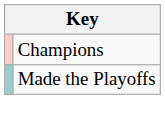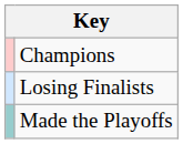 <table class="wikitable plainrowheaders">
 <tr>
 <th colspan="2">Key</th>
 </tr>
 <tr>
 <th align="center" scope="row" style="background-color: #FFCCCC"></th>
 <td>Champions</td>
 </tr>
 <tr>
+<th align="center" scope="row" style="background-color: #D0E7FF"></th>
+<td>Losing Finalists</td>
+</tr>
+<tr>
 <th align="center" scope="row" style="background-color: #96CDCD"></th>
 <td>Made the Playoffs</td>
 </tr>
 </table>
